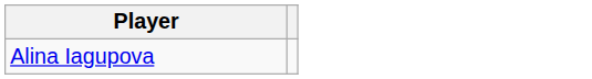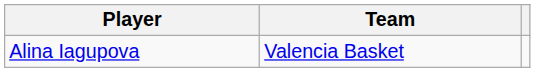 <table class="wikitable" style="text-align: center;">
 <tr>
 <th style="width:200px;">Player</th>
+<th style="width:205px;">Team</th>
 <th></th>
 </tr>
 <tr>
 <td align=left> <a href='#'>Alina Iagupova</a></td>
+<td align=left> <a href='#'>Valencia Basket</a></td>
 <td></td>
 </tr>
 </table>
